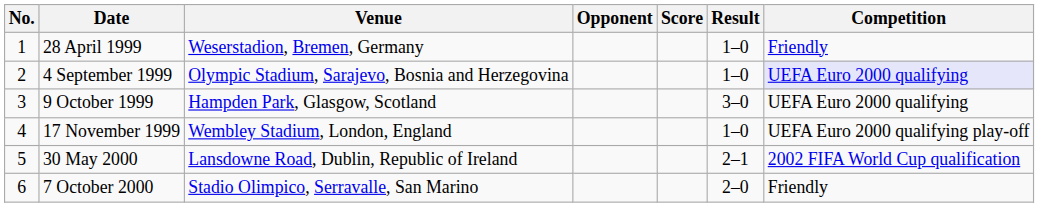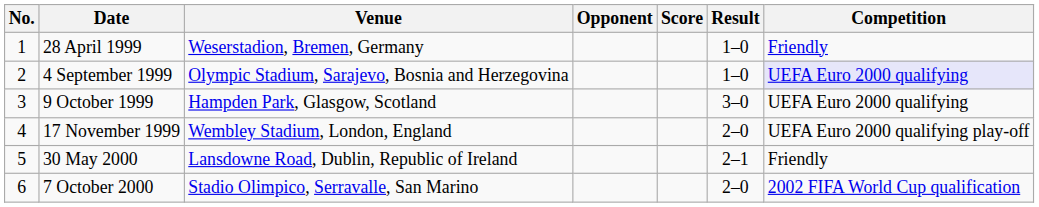 <table class="wikitable sortable">
 <tr>
 <th scope="col">No.</th>
 <th scope="col">Date</th>
 <th scope="col">Venue</th>
 <th scope="col">Opponent</th>
 <th scope="col">Score</th>
 <th scope="col">Result</th>
 <th scope="col">Competition</th>
 </tr>
 <tr>
 <td style="text-align:center">1</td>
 <td>28 April 1999</td>
 <td><a href='#'>Weserstadion</a>, <a href='#'>Bremen</a>, Germany</td>
 <td></td>
 <td></td>
 <td style="text-align:center">1–0</td>
 <td><a href='#'>Friendly</a></td>
 </tr>
 <tr>
 <td style="text-align:center">2</td>
 <td>4 September 1999</td>
 <td><a href='#'>Olympic Stadium</a>, <a href='#'>Sarajevo</a>, Bosnia and Herzegovina</td>
 <td></td>
 <td></td>
 <td style="text-align:center">1–0</td>
 <td style="background: lavender;"><a href='#'>UEFA Euro 2000 qualifying</a></td>
 </tr>
 <tr>
 <td style="text-align:center">3</td>
 <td>9 October 1999</td>
 <td><a href='#'>Hampden Park</a>, Glasgow, Scotland</td>
 <td></td>
 <td></td>
 <td style="text-align:center">3–0</td>
 <td>UEFA Euro 2000 qualifying</td>
 </tr>
 <tr>
 <td style="text-align:center">4</td>
 <td>17 November 1999</td>
 <td><a href='#'>Wembley Stadium</a>, London, England</td>
 <td></td>
 <td></td>
-<td style="text-align:center">1–0</td>
+<td style="text-align:center">2–0</td>
 <td>UEFA Euro 2000 qualifying play-off</td>
 </tr>
 <tr>
 <td style="text-align:center">5</td>
 <td>30 May 2000</td>
 <td><a href='#'>Lansdowne Road</a>, Dublin, Republic of Ireland</td>
 <td></td>
 <td></td>
 <td style="text-align:center">2–1</td>
-<td><a href='#'>2002 FIFA World Cup qualification</a></td>
+<td>Friendly</td>
 </tr>
 <tr>
 <td style="text-align:center">6</td>
 <td>7 October 2000</td>
 <td><a href='#'>Stadio Olimpico</a>, <a href='#'>Serravalle</a>, San Marino</td>
 <td></td>
 <td></td>
 <td style="text-align:center">2–0</td>
-<td>Friendly</td>
+<td><a href='#'>2002 FIFA World Cup qualification</a></td>
 </tr>
 </table>
